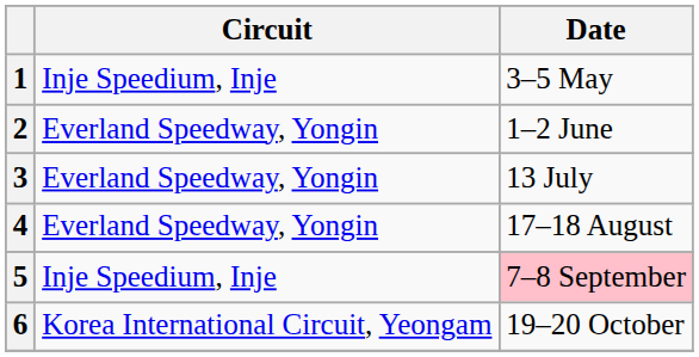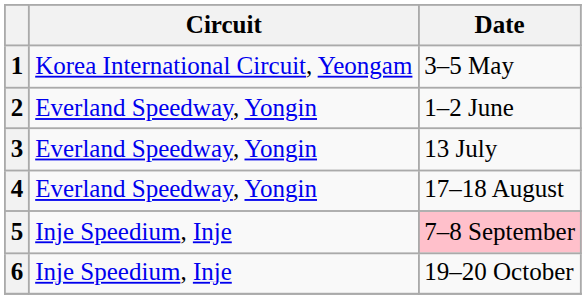 <table class="wikitable" style="font-size: 85%;">
 <tr>
 <th></th>
 <th>Circuit</th>
 <th>Date</th>
 </tr>
 <tr>
 <th>1</th>
-<td><a href='#'>Inje Speedium</a>, <a href='#'>Inje</a></td>
+<td><a href='#'>Korea International Circuit</a>, <a href='#'>Yeongam</a></td>
 <td>3–5 May</td>
 </tr>
 <tr>
 <th>2</th>
 <td><a href='#'>Everland Speedway</a>, <a href='#'>Yongin</a></td>
 <td>1–2 June</td>
 </tr>
 <tr>
 <th>3</th>
 <td><a href='#'>Everland Speedway</a>, <a href='#'>Yongin</a></td>
 <td>13 July</td>
 </tr>
 <tr>
 <th>4</th>
 <td><a href='#'>Everland Speedway</a>, <a href='#'>Yongin</a></td>
 <td>17–18 August</td>
 </tr>
 <tr>
 <th>5</th>
 <td><a href='#'>Inje Speedium</a>, <a href='#'>Inje</a></td>
 <td style="background: pink;">7–8 September</td>
 </tr>
 <tr>
 <th>6</th>
-<td><a href='#'>Korea International Circuit</a>, <a href='#'>Yeongam</a></td>
+<td><a href='#'>Inje Speedium</a>, <a href='#'>Inje</a></td>
 <td>19–20 October</td>
 </tr>
 <tr>
 </tr>
 </table>
